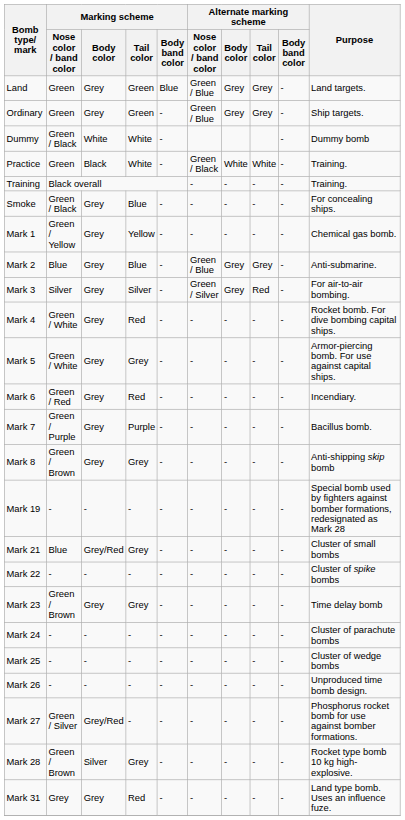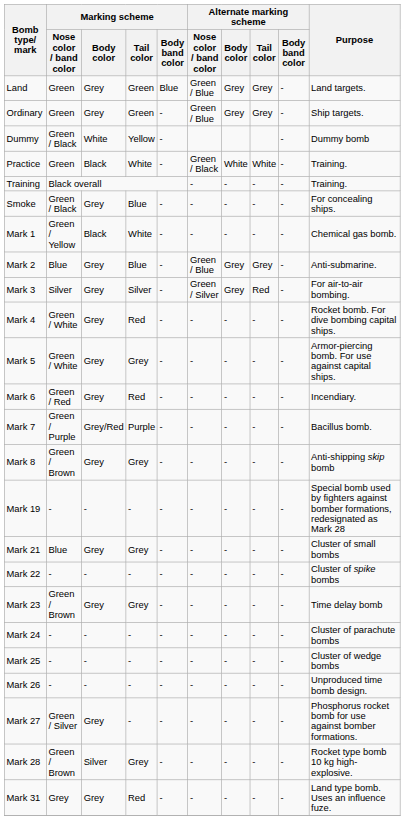 <table class=wikitable style="font-size: 90%;">
 <tr>
 <th rowspan=2>Bomb type/<br>mark</th>
 <th colspan=4>Marking scheme</th>
 <th colspan=4>Alternate marking scheme</th>
 <th rowspan=2>Purpose</th>
 </tr>
 <tr>
 <th>Nose color <br> / band color</th>
 <th>Body <br> color</th>
 <th>Tail <br> color</th>
 <th>Body band <br> color</th>
 <th>Nose color <br> / band color</th>
 <th>Body <br> color</th>
 <th>Tail <br> color</th>
 <th>Body band <br> color</th>
 </tr>
 <tr>
 <td>Land</td>
 <td>Green</td>
 <td>Grey</td>
 <td>Green</td>
 <td>Blue</td>
 <td>Green / Blue</td>
 <td>Grey</td>
 <td>Grey</td>
 <td>-</td>
 <td>Land targets.</td>
 </tr>
 <tr>
 <td>Ordinary</td>
 <td>Green</td>
 <td>Grey</td>
 <td>Green</td>
 <td>-</td>
 <td>Green / Blue</td>
 <td>Grey</td>
 <td>Grey</td>
 <td>-</td>
 <td>Ship targets.</td>
 </tr>
 <tr>
 <td>Dummy</td>
 <td>Green / Black</td>
 <td>White</td>
-<td>White</td>
+<td>Yellow</td>
 <td>-</td>
 <td></td>
 <td></td>
 <td></td>
 <td>-</td>
 <td>Dummy bomb</td>
 </tr>
 <tr>
 <td>Practice</td>
 <td>Green</td>
 <td>Black</td>
 <td>White</td>
 <td>-</td>
 <td>Green / Black</td>
 <td>White</td>
 <td>White</td>
 <td>-</td>
 <td>Training.</td>
 </tr>
 <tr>
 <td>Training</td>
 <td colspan=4>Black overall</td>
 <td>-</td>
 <td>-</td>
 <td>-</td>
 <td>-</td>
 <td>Training.</td>
 </tr>
 <tr>
 <td>Smoke</td>
 <td>Green / Black</td>
 <td>Grey</td>
 <td>Blue</td>
 <td>-</td>
 <td>-</td>
 <td>-</td>
 <td>-</td>
 <td>-</td>
 <td>For concealing ships.</td>
 </tr>
 <tr>
 <td>Mark 1</td>
 <td>Green / Yellow</td>
-<td>Grey</td>
-<td>Yellow</td>
+<td>Black</td>
+<td>White</td>
 <td>-</td>
 <td>-</td>
 <td>-</td>
 <td>-</td>
 <td>-</td>
 <td>Chemical gas bomb.</td>
 </tr>
 <tr>
 <td>Mark 2</td>
 <td>Blue</td>
 <td>Grey</td>
 <td>Blue</td>
 <td>-</td>
 <td>Green / Blue</td>
 <td>Grey</td>
 <td>Grey</td>
 <td>-</td>
 <td>Anti-submarine.</td>
 </tr>
 <tr>
 <td>Mark 3</td>
 <td>Silver</td>
 <td>Grey</td>
 <td>Silver</td>
 <td>-</td>
 <td>Green / Silver</td>
 <td>Grey</td>
 <td>Red</td>
 <td>-</td>
 <td>For air-to-air bombing.</td>
 </tr>
 <tr>
 <td>Mark 4</td>
 <td>Green / White</td>
 <td>Grey</td>
 <td>Red</td>
 <td>-</td>
 <td>-</td>
 <td>-</td>
 <td>-</td>
 <td>-</td>
 <td>Rocket bomb. For dive bombing capital ships.</td>
 </tr>
 <tr>
 <td>Mark 5</td>
 <td>Green / White</td>
 <td>Grey</td>
 <td>Grey</td>
 <td>-</td>
 <td>-</td>
 <td>-</td>
 <td>-</td>
 <td>-</td>
 <td>Armor-piercing bomb. For use against capital ships.</td>
 </tr>
 <tr>
 <td>Mark 6</td>
 <td>Green / Red</td>
 <td>Grey</td>
 <td>Red</td>
 <td>-</td>
 <td>-</td>
 <td>-</td>
 <td>-</td>
 <td>-</td>
 <td>Incendiary.</td>
 </tr>
 <tr>
 <td>Mark 7</td>
 <td>Green / Purple</td>
-<td>Grey</td>
+<td>Grey/Red</td>
 <td>Purple</td>
 <td>-</td>
 <td>-</td>
 <td>-</td>
 <td>-</td>
 <td>-</td>
 <td>Bacillus bomb.</td>
 </tr>
 <tr>
 <td>Mark 8</td>
 <td>Green / Brown</td>
 <td>Grey</td>
 <td>Grey</td>
 <td>-</td>
 <td>-</td>
 <td>-</td>
 <td>-</td>
 <td>-</td>
 <td>Anti-shipping <em>skip</em> bomb</td>
 </tr>
 <tr>
 <td>Mark 19</td>
 <td>-</td>
 <td>-</td>
 <td>-</td>
 <td>-</td>
 <td>-</td>
 <td>-</td>
 <td>-</td>
 <td>-</td>
 <td>Special bomb used by fighters against bomber formations, redesignated as Mark 28</td>
 </tr>
 <tr>
 <td>Mark 21</td>
 <td>Blue</td>
-<td>Grey/Red</td>
+<td>Grey</td>
 <td>Grey</td>
 <td>-</td>
 <td>-</td>
 <td>-</td>
 <td>-</td>
 <td>-</td>
 <td>Cluster of small bombs</td>
 </tr>
 <tr>
 <td>Mark 22</td>
 <td>-</td>
 <td>-</td>
 <td>-</td>
 <td>-</td>
 <td>-</td>
 <td>-</td>
 <td>-</td>
 <td>-</td>
 <td>Cluster of <em>spike</em> bombs</td>
 </tr>
 <tr>
 <td>Mark 23</td>
 <td>Green / Brown</td>
 <td>Grey</td>
 <td>Grey</td>
 <td>-</td>
 <td>-</td>
 <td>-</td>
 <td>-</td>
 <td>-</td>
 <td>Time delay bomb</td>
 </tr>
 <tr>
 <td>Mark 24</td>
 <td>-</td>
 <td>-</td>
 <td>-</td>
 <td>-</td>
 <td>-</td>
 <td>-</td>
 <td>-</td>
 <td>-</td>
 <td>Cluster of parachute bombs</td>
 </tr>
 <tr>
 <td>Mark 25</td>
 <td>-</td>
 <td>-</td>
 <td>-</td>
 <td>-</td>
 <td>-</td>
 <td>-</td>
 <td>-</td>
 <td>-</td>
 <td>Cluster of wedge bombs</td>
 </tr>
 <tr>
 <td>Mark 26</td>
 <td>-</td>
 <td>-</td>
 <td>-</td>
 <td>-</td>
 <td>-</td>
 <td>-</td>
 <td>-</td>
 <td>-</td>
 <td>Unproduced time bomb design.</td>
 </tr>
 <tr>
 <td>Mark 27</td>
 <td>Green / Silver</td>
-<td>Grey/Red</td>
+<td>Grey</td>
 <td>-</td>
 <td>-</td>
 <td>-</td>
 <td>-</td>
 <td>-</td>
 <td>-</td>
 <td>Phosphorus rocket bomb for use against bomber formations.</td>
 </tr>
 <tr>
 <td>Mark 28</td>
 <td>Green / Brown</td>
 <td>Silver</td>
 <td>Grey</td>
 <td>-</td>
 <td>-</td>
 <td>-</td>
 <td>-</td>
 <td>-</td>
 <td>Rocket type bomb 10 kg high-explosive.</td>
 </tr>
 <tr>
 <td>Mark 31</td>
 <td>Grey</td>
 <td>Grey</td>
 <td>Red</td>
 <td>-</td>
 <td>-</td>
 <td>-</td>
 <td>-</td>
 <td>-</td>
 <td>Land type bomb. Uses an influence fuze.</td>
 </tr>
 <tr>
 </tr>
 </table>
